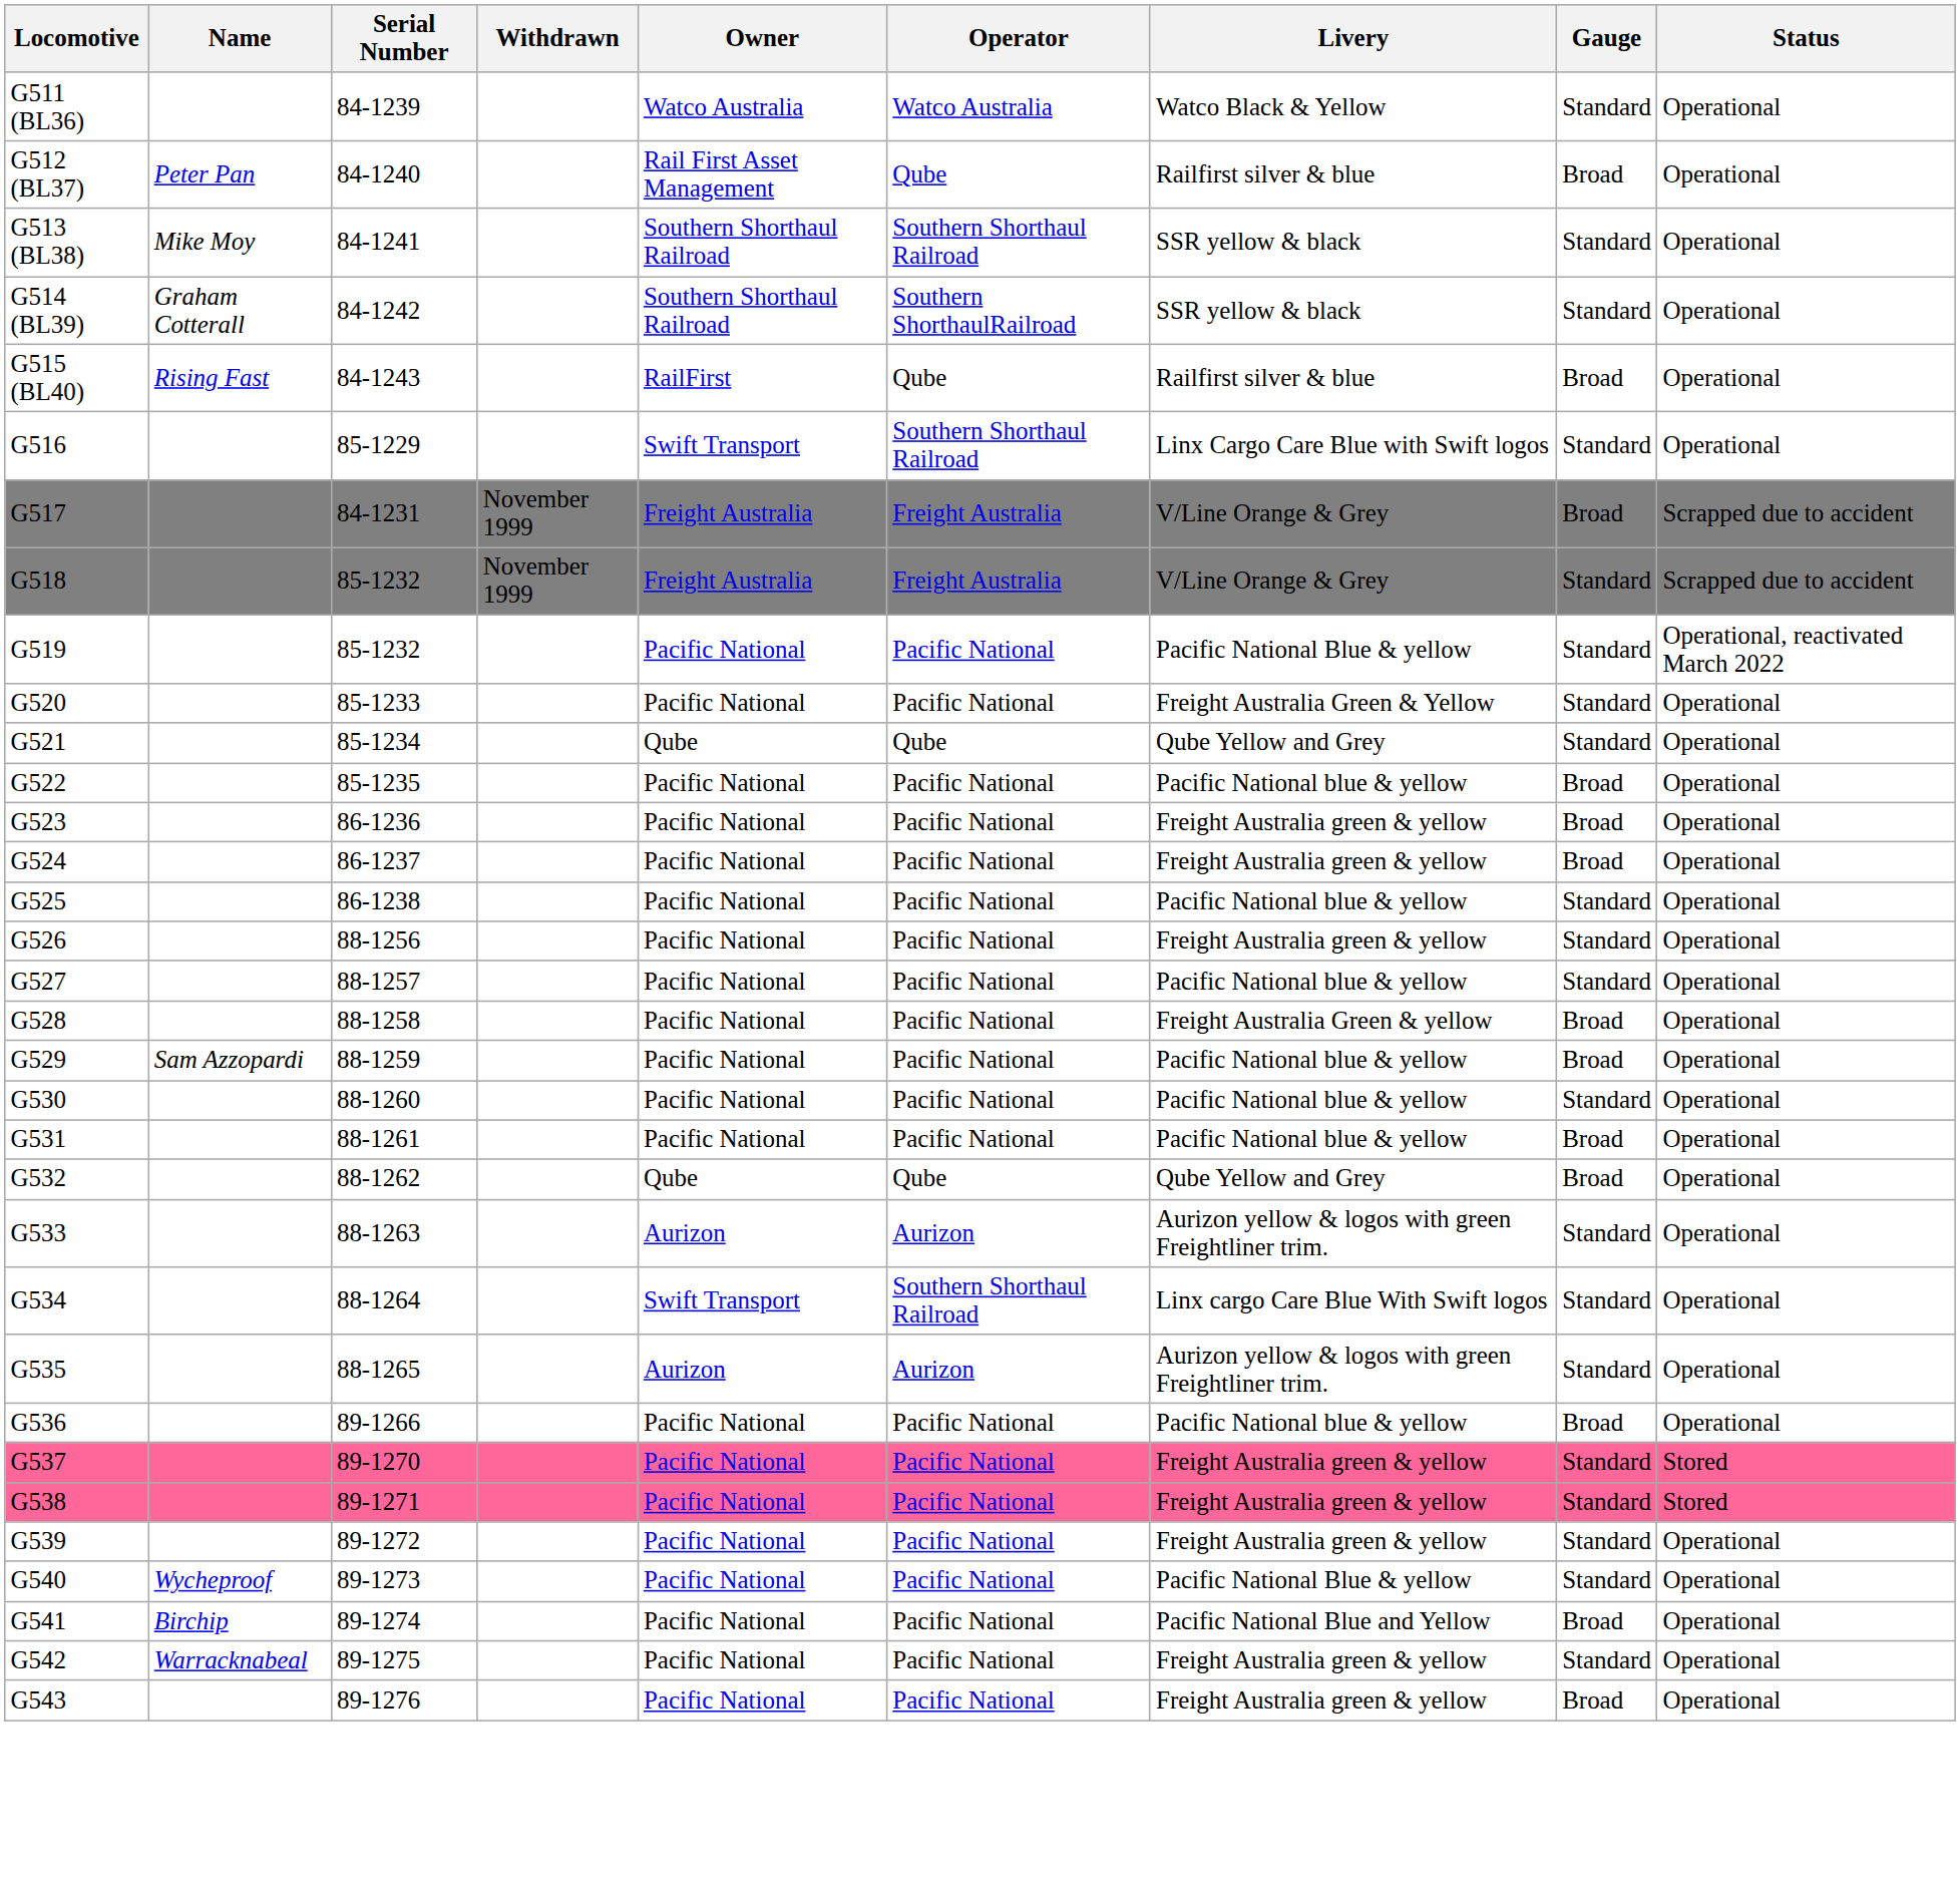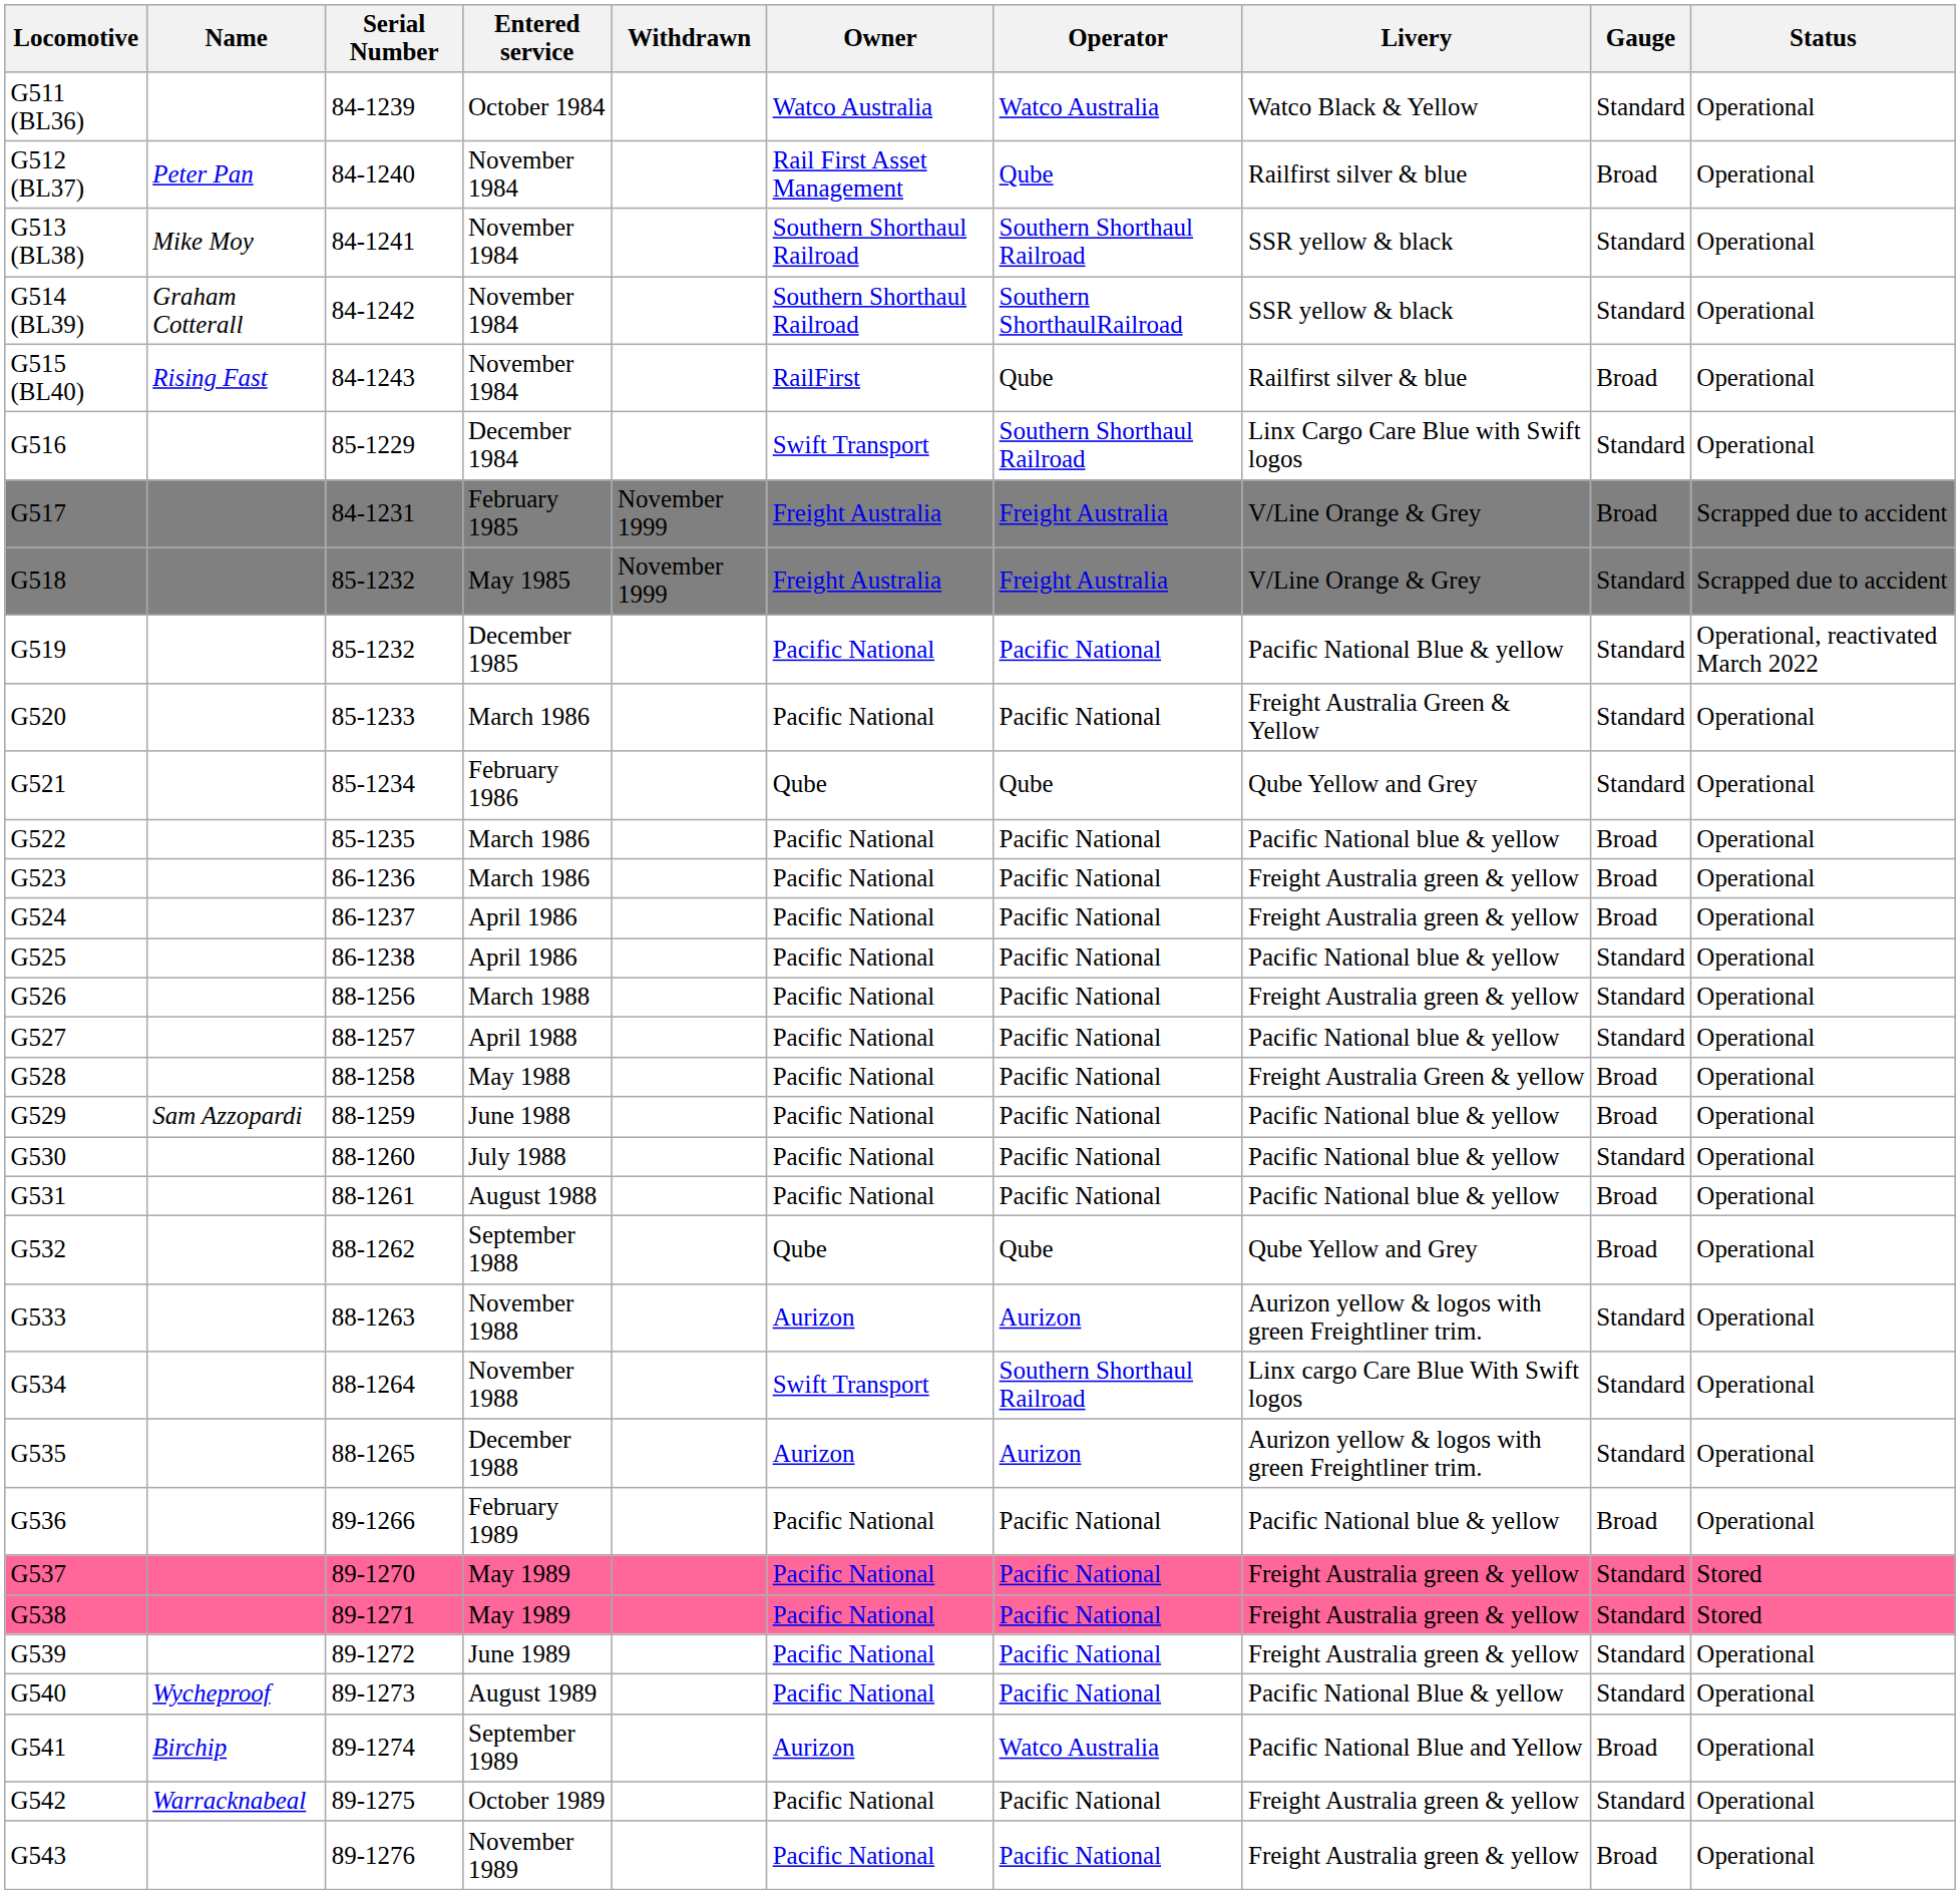 <table class="wikitable sortable">
 <tr>
 <th>Locomotive</th>
 <th>Name</th>
 <th>Serial Number</th>
+<th>Entered service</th>
 <th>Withdrawn</th>
 <th>Owner</th>
 <th>Operator</th>
 <th>Livery</th>
 <th>Gauge</th>
 <th>Status</th>
 </tr>
 <tr bgcolor=#FFFFFF>
 <td>G511 (BL36)</td>
 <td></td>
 <td>84-1239</td>
+<td>October 1984</td>
 <td></td>
 <td><a href='#'>Watco Australia</a></td>
 <td><a href='#'>Watco Australia</a></td>
 <td>Watco Black & Yellow</td>
 <td>Standard</td>
 <td>Operational</td>
 </tr>
 <tr bgcolor=#FFFFFF>
 <td>G512 (BL37)</td>
 <td><em><a href='#'>Peter Pan</a></em></td>
 <td>84-1240</td>
+<td>November 1984</td>
 <td></td>
 <td><a href='#'>Rail First Asset Management</a></td>
 <td><a href='#'>Qube</a></td>
 <td>Railfirst silver & blue</td>
 <td>Broad</td>
 <td>Operational</td>
 </tr>
 <tr bgcolor=#FFFFFF>
 <td>G513 (BL38)</td>
 <td><em>Mike Moy</em></td>
 <td>84-1241</td>
+<td>November 1984</td>
 <td></td>
 <td><a href='#'>Southern Shorthaul Railroad</a></td>
 <td><a href='#'>Southern Shorthaul Railroad</a></td>
 <td>SSR yellow & black</td>
 <td>Standard</td>
 <td>Operational</td>
 </tr>
 <tr bgcolor=#FFFFFF>
 <td>G514 (BL39)</td>
 <td><em>Graham Cotterall</em></td>
 <td>84-1242</td>
+<td>November 1984</td>
 <td></td>
 <td><a href='#'>Southern Shorthaul Railroad</a></td>
 <td><a href='#'>Southern ShorthaulRailroad</a></td>
 <td>SSR yellow & black</td>
 <td>Standard</td>
 <td>Operational</td>
 </tr>
 <tr bgcolor=#FFFFFF>
 <td>G515 (BL40)</td>
 <td><em><a href='#'>Rising Fast</a></em></td>
 <td>84-1243</td>
+<td>November 1984</td>
 <td></td>
 <td><a href='#'>RailFirst</a></td>
 <td>Qube</td>
 <td>Railfirst silver & blue</td>
 <td>Broad</td>
 <td>Operational</td>
 </tr>
 <tr bgcolor=#FFFFFF>
 <td>G516</td>
 <td></td>
 <td>85-1229</td>
+<td>December 1984</td>
 <td></td>
 <td><a href='#'>Swift Transport</a></td>
 <td><a href='#'>Southern Shorthaul Railroad</a></td>
 <td>Linx Cargo Care Blue with Swift logos</td>
 <td>Standard</td>
 <td>Operational</td>
 </tr>
 <tr bgcolor=#808080>
 <td>G517</td>
 <td></td>
 <td>84-1231</td>
+<td>February 1985</td>
 <td>November 1999</td>
 <td><a href='#'>Freight Australia</a></td>
 <td><a href='#'>Freight Australia</a></td>
 <td>V/Line Orange & Grey</td>
 <td>Broad</td>
 <td>Scrapped due to accident</td>
 </tr>
 <tr bgcolor=#808080>
 <td>G518</td>
 <td></td>
 <td>85-1232</td>
+<td>May 1985</td>
 <td>November 1999</td>
 <td><a href='#'>Freight Australia</a></td>
 <td><a href='#'>Freight Australia</a></td>
 <td>V/Line Orange & Grey</td>
 <td>Standard</td>
 <td>Scrapped due to accident</td>
 </tr>
 <tr bgcolor=#FFFFFF>
 <td>G519</td>
 <td></td>
 <td>85-1232</td>
+<td>December 1985</td>
 <td></td>
 <td><a href='#'>Pacific National</a></td>
 <td><a href='#'>Pacific National</a></td>
 <td>Pacific National Blue & yellow</td>
 <td>Standard</td>
 <td>Operational, reactivated March 2022</td>
 </tr>
 <tr bgcolor=#FFFFFF>
 <td>G520</td>
 <td></td>
 <td>85-1233</td>
+<td>March 1986</td>
 <td></td>
 <td>Pacific National</td>
 <td>Pacific National</td>
 <td>Freight Australia Green & Yellow</td>
 <td>Standard</td>
 <td>Operational</td>
 </tr>
 <tr bgcolor=#FFFFFF>
 <td>G521</td>
 <td></td>
 <td>85-1234</td>
+<td>February 1986</td>
 <td></td>
 <td>Qube</td>
 <td>Qube</td>
 <td>Qube Yellow and Grey</td>
 <td>Standard</td>
 <td>Operational</td>
 </tr>
 <tr bgcolor=#FFFFFF>
 <td>G522</td>
 <td></td>
 <td>85-1235</td>
+<td>March 1986</td>
 <td></td>
 <td>Pacific National</td>
 <td>Pacific National</td>
 <td>Pacific National blue & yellow</td>
 <td>Broad</td>
 <td>Operational</td>
 </tr>
 <tr bgcolor=#FFFFFF>
 <td>G523</td>
 <td></td>
 <td>86-1236</td>
+<td>March 1986</td>
 <td></td>
 <td>Pacific National</td>
 <td>Pacific National</td>
 <td>Freight Australia green & yellow</td>
 <td>Broad</td>
 <td>Operational</td>
 </tr>
 <tr bgcolor=#FFFFFF>
 <td>G524</td>
 <td></td>
 <td>86-1237</td>
+<td>April 1986</td>
 <td></td>
 <td>Pacific National</td>
 <td>Pacific National</td>
 <td>Freight Australia green & yellow</td>
 <td>Broad</td>
 <td>Operational</td>
 </tr>
 <tr bgcolor=#FFFFFF>
 <td>G525</td>
 <td></td>
 <td>86-1238</td>
+<td>April 1986</td>
 <td></td>
 <td>Pacific National</td>
 <td>Pacific National</td>
 <td>Pacific National blue & yellow</td>
 <td>Standard</td>
 <td>Operational</td>
 </tr>
 <tr bgcolor=#FFFFFF>
 <td>G526</td>
 <td></td>
 <td>88-1256</td>
+<td>March 1988</td>
 <td></td>
 <td>Pacific National</td>
 <td>Pacific National</td>
 <td>Freight Australia green & yellow</td>
 <td>Standard</td>
 <td>Operational</td>
 </tr>
 <tr bgcolor=#FFFFFF>
 <td>G527</td>
 <td></td>
 <td>88-1257</td>
+<td>April 1988</td>
 <td></td>
 <td>Pacific National</td>
 <td>Pacific National</td>
 <td>Pacific National blue & yellow</td>
 <td>Standard</td>
 <td>Operational</td>
 </tr>
 <tr bgcolor=#FFFFFF>
 <td>G528</td>
 <td></td>
 <td>88-1258</td>
+<td>May 1988</td>
 <td></td>
 <td>Pacific National</td>
 <td>Pacific National</td>
 <td>Freight Australia Green & yellow</td>
 <td>Broad</td>
 <td>Operational</td>
 </tr>
 <tr bgcolor=#FFFFFF>
 <td>G529</td>
 <td><em>Sam Azzopardi</em></td>
 <td>88-1259</td>
+<td>June 1988</td>
 <td></td>
 <td>Pacific National</td>
 <td>Pacific National</td>
 <td>Pacific National blue & yellow</td>
 <td>Broad</td>
 <td>Operational</td>
 </tr>
 <tr bgcolor=#FFFFFF>
 <td>G530</td>
 <td></td>
 <td>88-1260</td>
+<td>July 1988</td>
 <td></td>
 <td>Pacific National</td>
 <td>Pacific National</td>
 <td>Pacific National blue & yellow</td>
 <td>Standard</td>
 <td>Operational</td>
 </tr>
 <tr bgcolor=#FFFFFF>
 <td>G531</td>
 <td></td>
 <td>88-1261</td>
+<td>August 1988</td>
 <td></td>
 <td>Pacific National</td>
 <td>Pacific National</td>
 <td>Pacific National blue & yellow</td>
 <td>Broad</td>
 <td>Operational</td>
 </tr>
 <tr bgcolor=#FFFFFF>
 <td>G532</td>
 <td></td>
 <td>88-1262</td>
+<td>September 1988</td>
 <td></td>
 <td>Qube</td>
 <td>Qube</td>
 <td>Qube Yellow and Grey</td>
 <td>Broad</td>
 <td>Operational</td>
 </tr>
 <tr bgcolor=#FFFFFF>
 <td>G533</td>
 <td></td>
 <td>88-1263</td>
+<td>November 1988</td>
 <td></td>
 <td><a href='#'>Aurizon</a></td>
 <td><a href='#'>Aurizon</a></td>
 <td>Aurizon yellow & logos with green Freightliner trim.</td>
 <td>Standard</td>
 <td>Operational</td>
 </tr>
 <tr bgcolor=#FFFFFF>
 <td>G534</td>
 <td></td>
 <td>88-1264</td>
+<td>November 1988</td>
 <td></td>
 <td><a href='#'>Swift Transport</a></td>
 <td><a href='#'>Southern Shorthaul Railroad</a></td>
 <td>Linx cargo Care Blue With Swift logos</td>
 <td>Standard</td>
 <td>Operational</td>
 </tr>
 <tr bgcolor=#FFFFFF>
 <td>G535</td>
 <td></td>
 <td>88-1265</td>
+<td>December 1988</td>
 <td></td>
 <td><a href='#'>Aurizon</a></td>
 <td><a href='#'>Aurizon</a></td>
 <td>Aurizon yellow & logos with green Freightliner trim.</td>
 <td>Standard</td>
 <td>Operational</td>
 </tr>
 <tr bgcolor=#FFFFFF>
 <td>G536</td>
 <td></td>
 <td>89-1266</td>
+<td>February 1989</td>
 <td></td>
 <td>Pacific National</td>
 <td>Pacific National</td>
 <td>Pacific National blue & yellow</td>
 <td>Broad</td>
 <td>Operational</td>
 </tr>
 <tr bgcolor=#FF6699>
 <td>G537</td>
 <td></td>
 <td>89-1270</td>
+<td>May 1989</td>
 <td></td>
 <td><a href='#'>Pacific National</a></td>
 <td><a href='#'>Pacific National</a></td>
 <td>Freight Australia green & yellow</td>
 <td>Standard</td>
 <td>Stored</td>
 </tr>
 <tr bgcolor=#FF6699>
 <td>G538</td>
 <td></td>
 <td>89-1271</td>
+<td>May 1989</td>
 <td></td>
 <td><a href='#'>Pacific National</a></td>
 <td><a href='#'>Pacific National</a></td>
 <td>Freight Australia green & yellow</td>
 <td>Standard</td>
 <td>Stored</td>
 </tr>
 <tr bgcolor=#FFFFFF>
 <td>G539</td>
 <td></td>
 <td>89-1272</td>
+<td>June 1989</td>
 <td></td>
 <td><a href='#'>Pacific National</a></td>
 <td><a href='#'>Pacific National</a></td>
 <td>Freight Australia green & yellow</td>
 <td>Standard</td>
 <td>Operational</td>
 </tr>
 <tr bgcolor=#FFFFFF>
 <td>G540</td>
 <td><em><a href='#'>Wycheproof</a></em></td>
 <td>89-1273</td>
+<td>August 1989</td>
 <td></td>
 <td><a href='#'>Pacific National</a></td>
 <td><a href='#'>Pacific National</a></td>
 <td>Pacific National Blue & yellow</td>
 <td>Standard</td>
 <td>Operational</td>
 </tr>
 <tr bgcolor=#FFFFFF>
 <td>G541</td>
 <td><em><a href='#'>Birchip</a></em></td>
 <td>89-1274</td>
+<td>September 1989</td>
 <td></td>
-<td>Pacific National</td>
-<td>Pacific National</td>
+<td><a href='#'>Aurizon</a></td>
+<td><a href='#'>Watco Australia</a></td>
 <td>Pacific National Blue and Yellow</td>
 <td>Broad</td>
 <td>Operational</td>
 </tr>
 <tr bgcolor=#FFFFFF>
 <td>G542</td>
 <td><em><a href='#'>Warracknabeal</a></em></td>
 <td>89-1275</td>
+<td>October 1989</td>
 <td></td>
 <td>Pacific National</td>
 <td>Pacific National</td>
 <td>Freight Australia green & yellow</td>
 <td>Standard</td>
 <td>Operational</td>
 </tr>
 <tr bgcolor=#FFFFFF>
 <td>G543</td>
 <td></td>
 <td>89-1276</td>
+<td>November 1989</td>
 <td></td>
 <td><a href='#'>Pacific National</a></td>
 <td><a href='#'>Pacific National</a></td>
 <td>Freight Australia green & yellow</td>
 <td>Broad</td>
 <td>Operational</td>
 </tr>
 </table>
